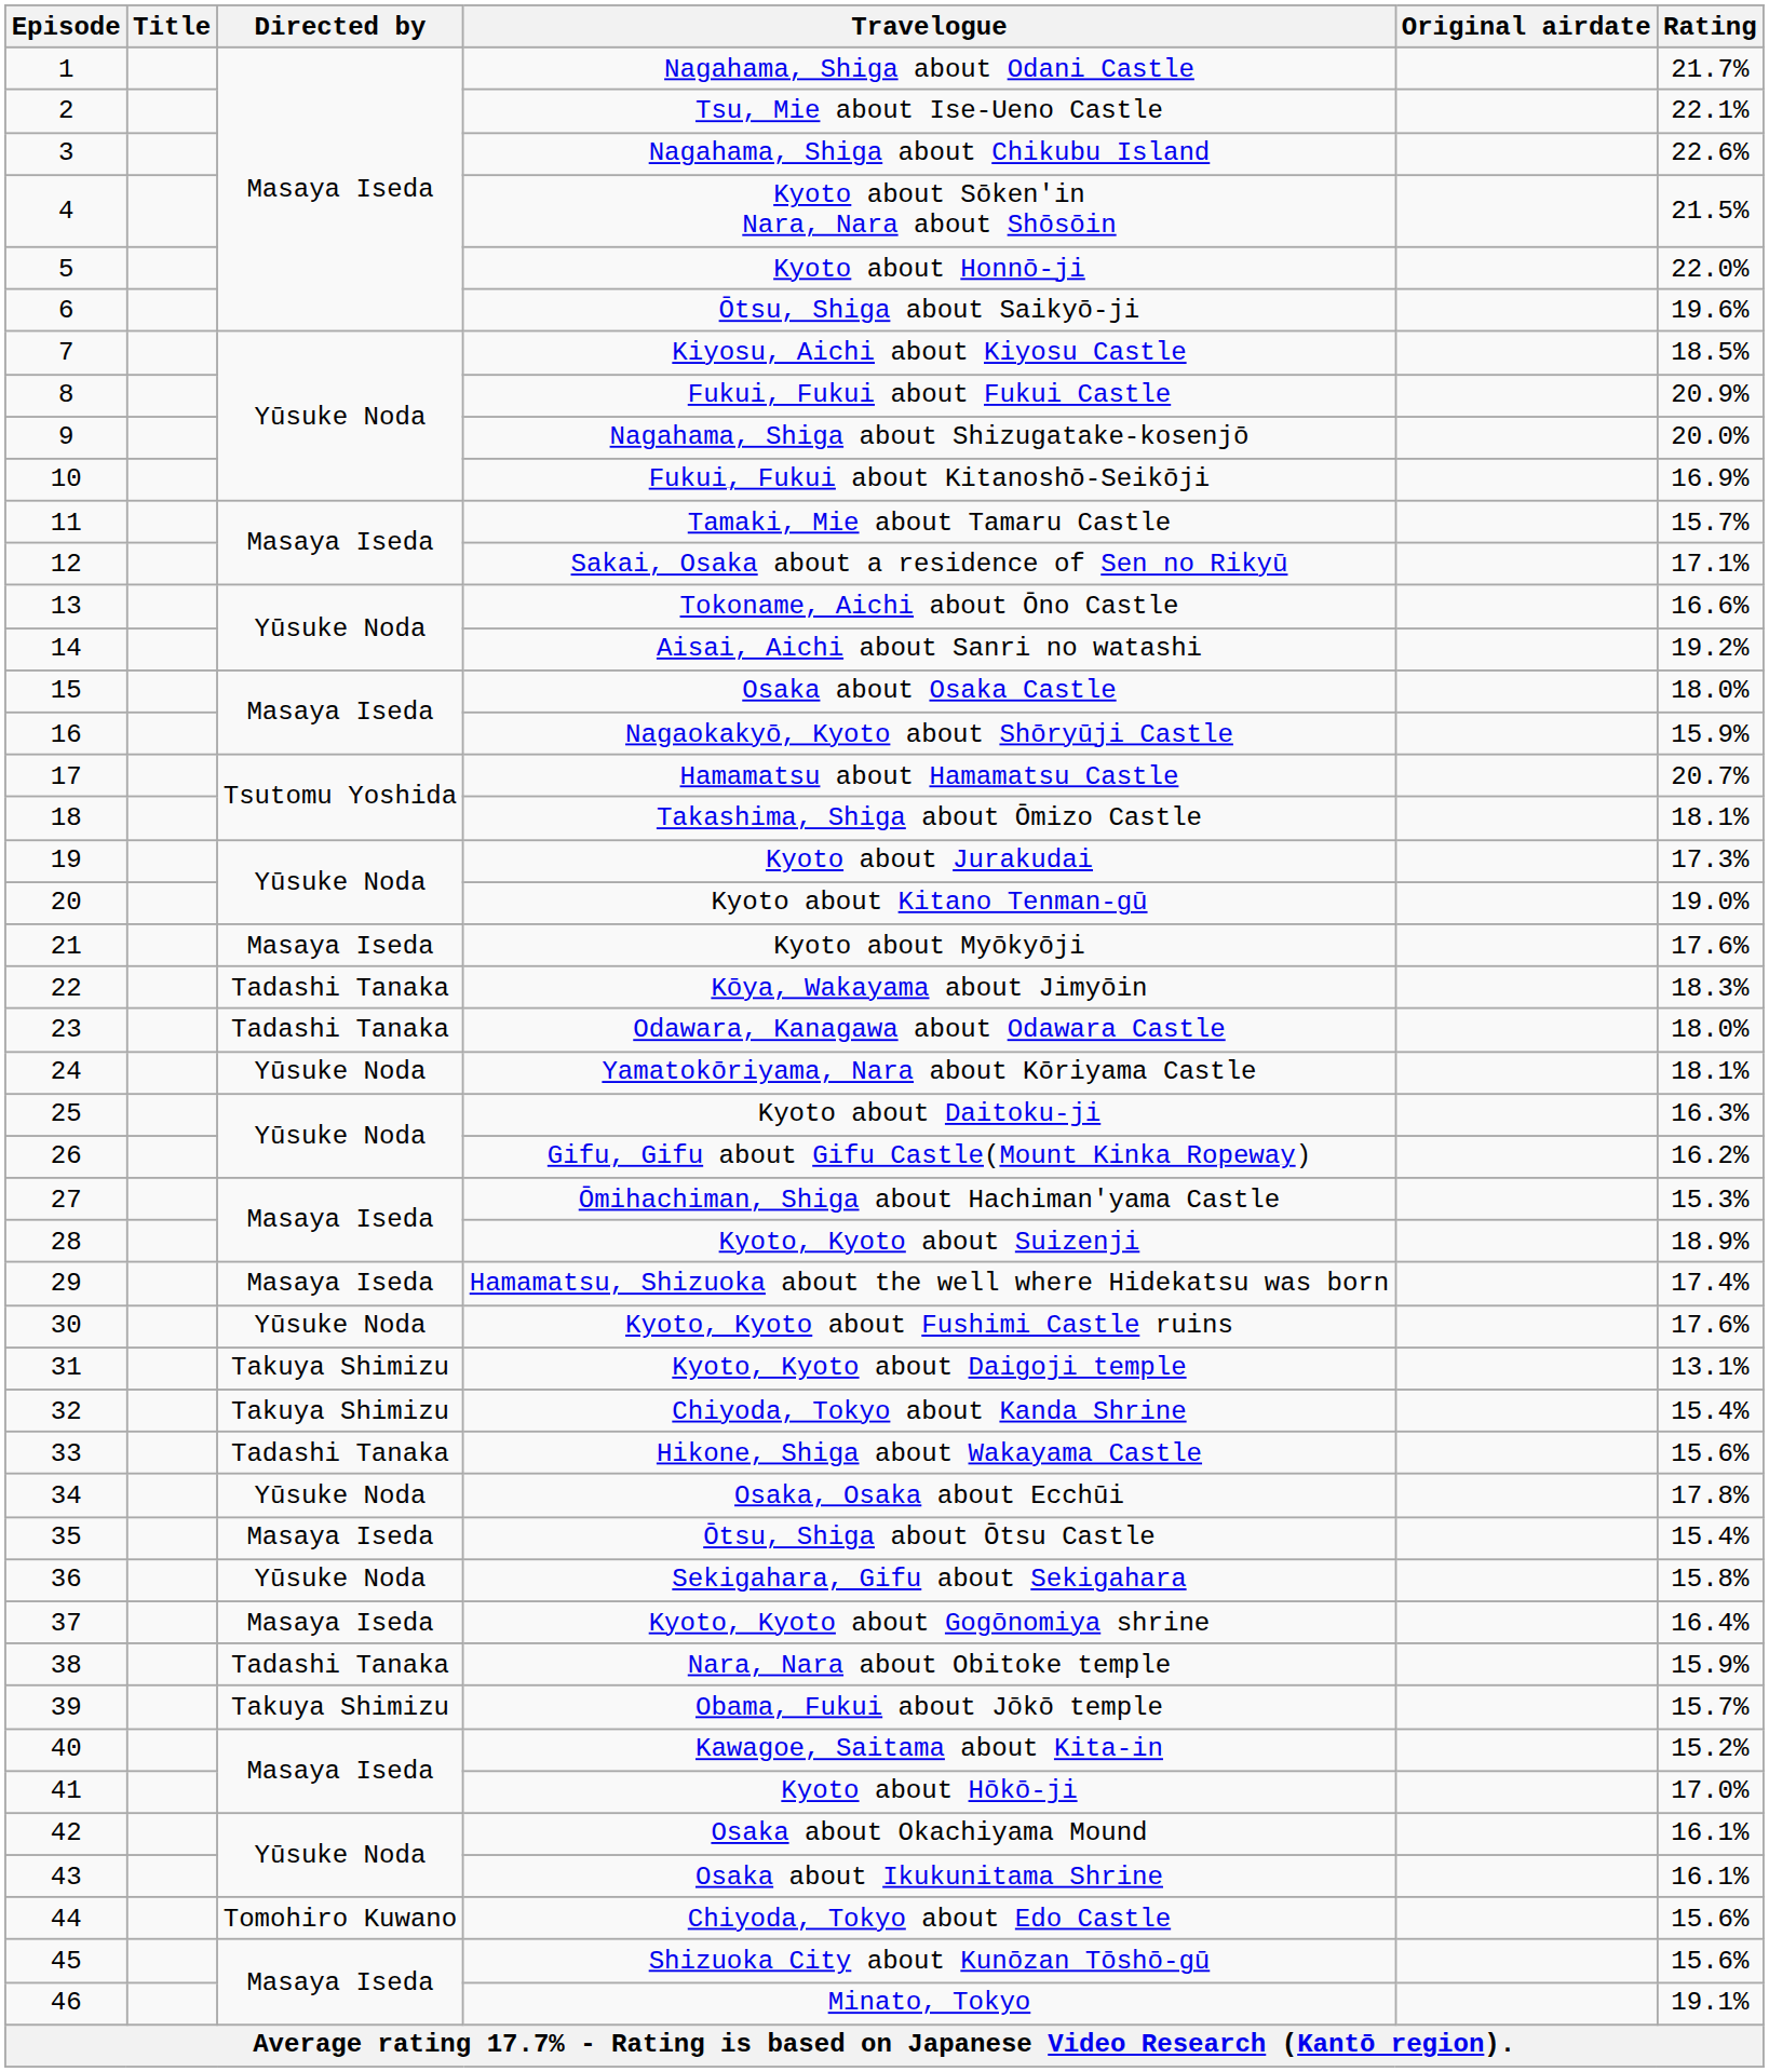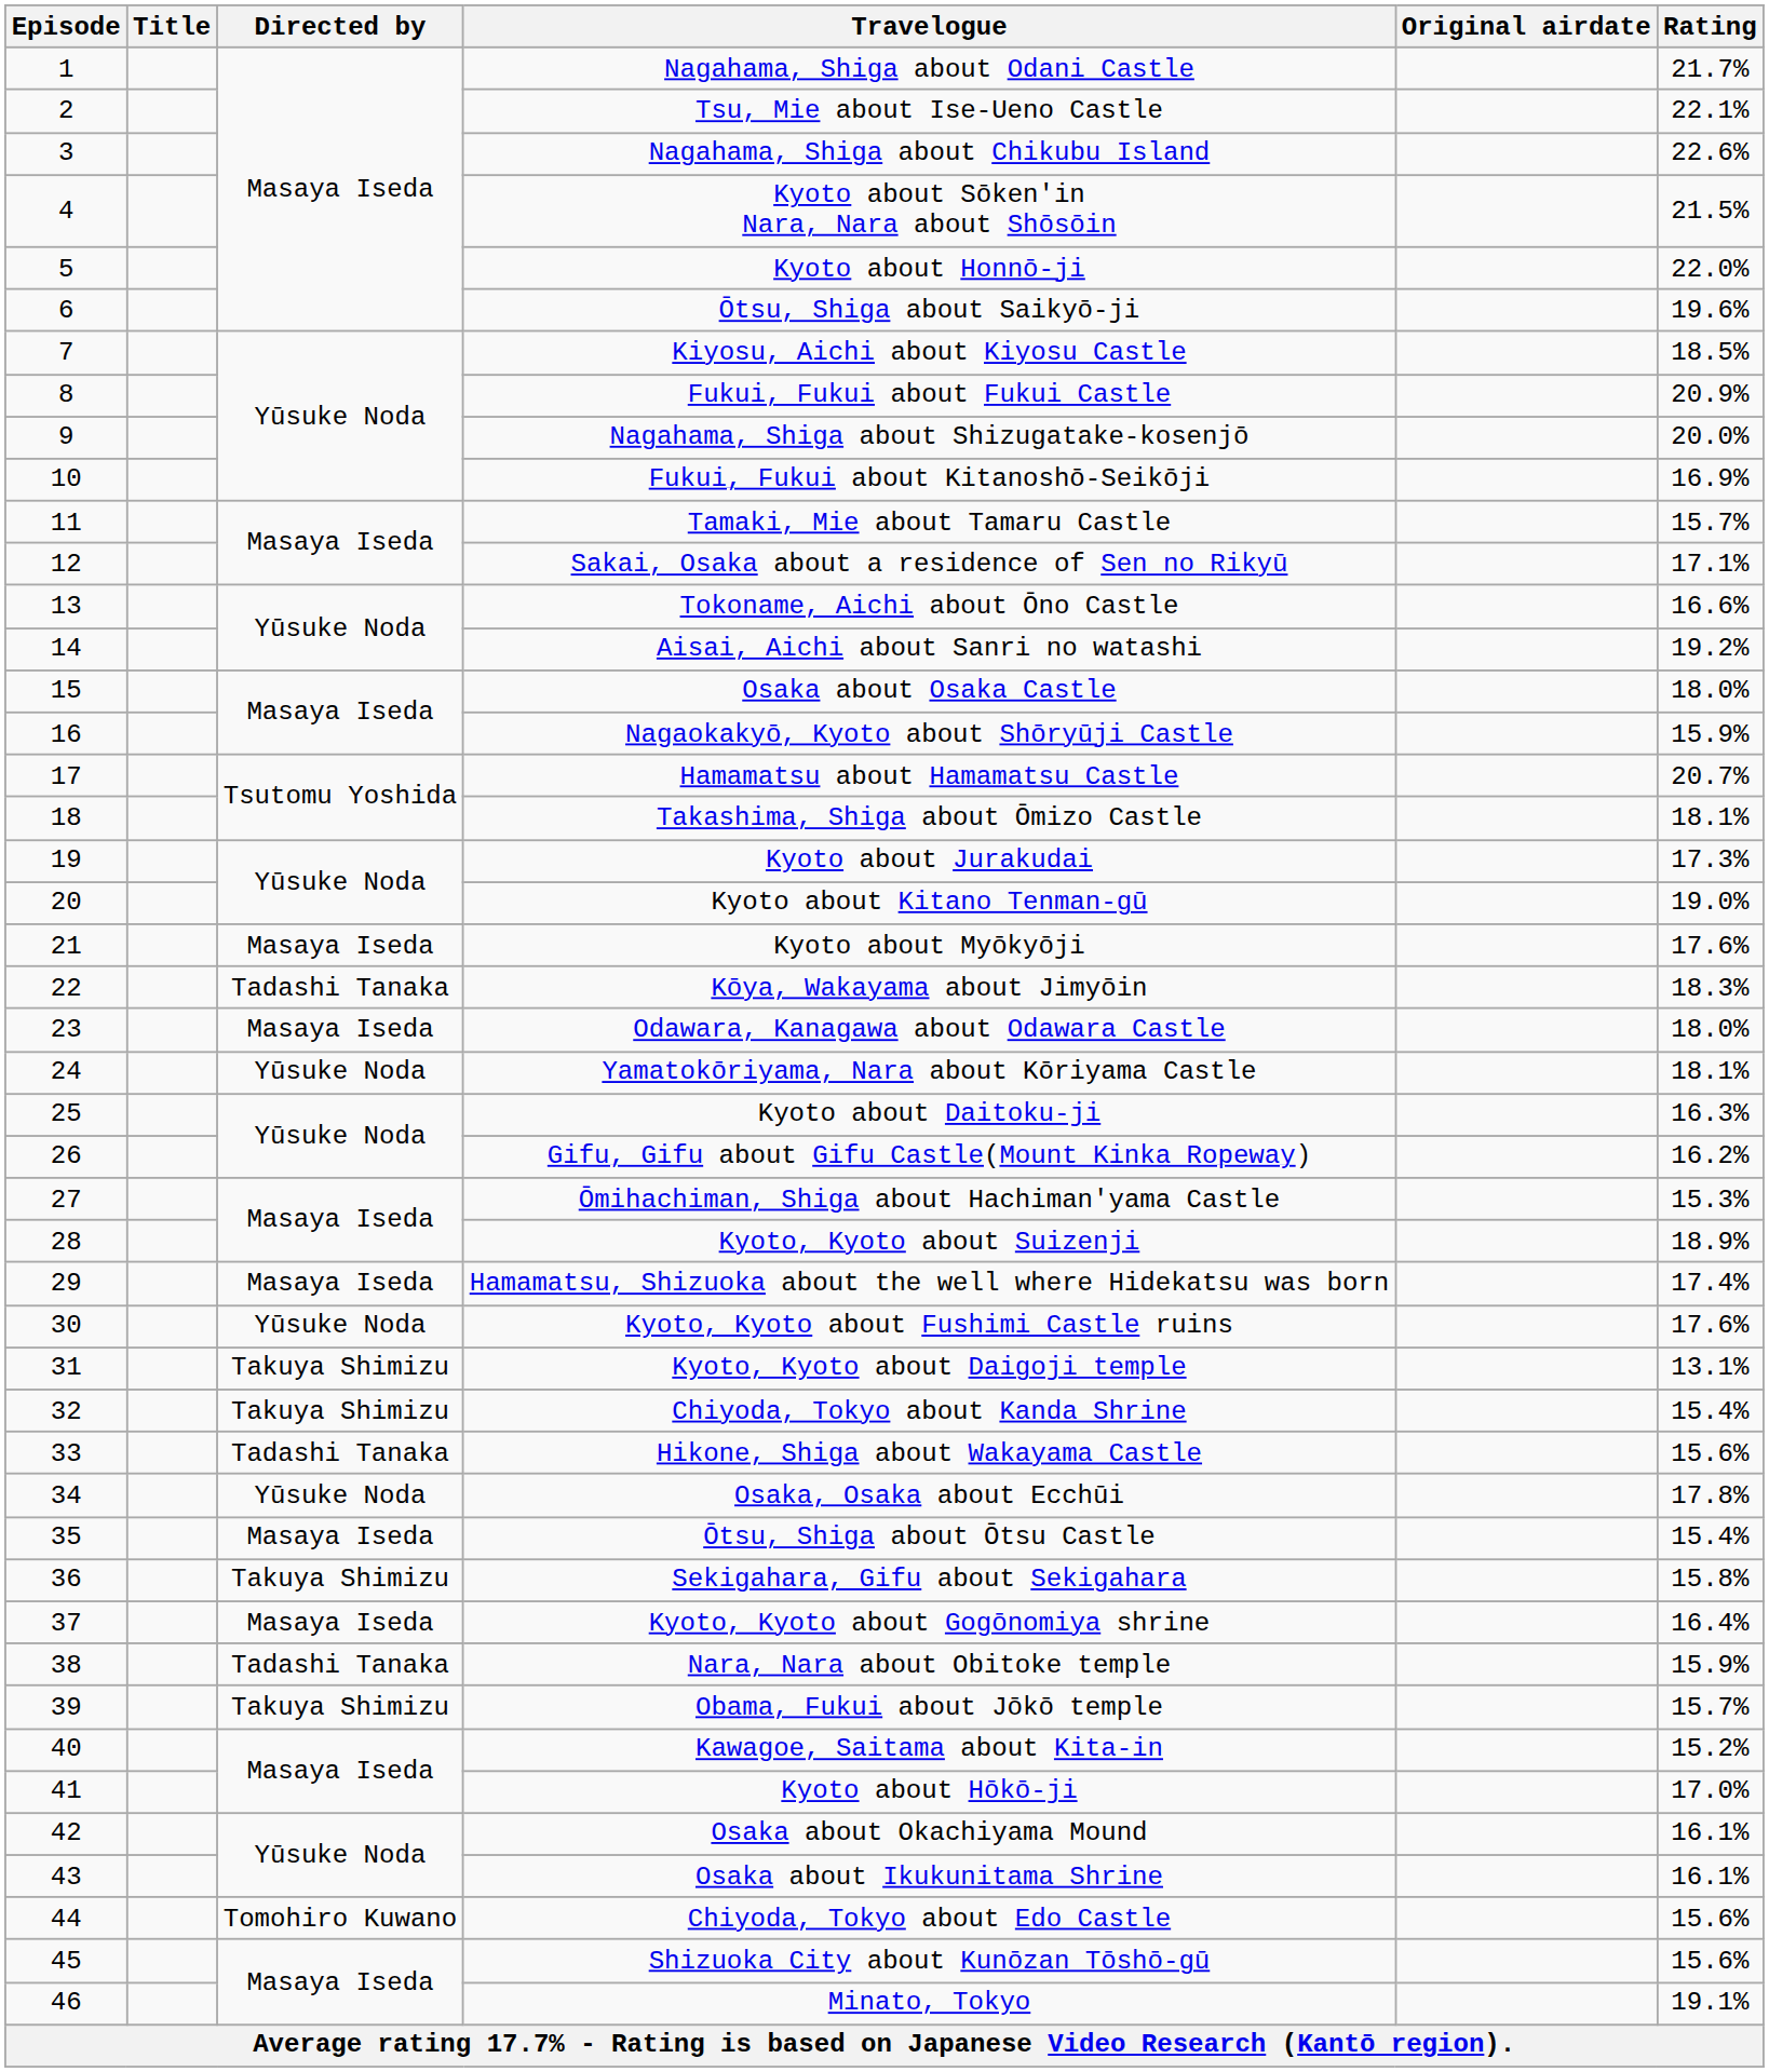 <table class="wikitable" style="text-align:center">
 <tr>
 <th>Episode</th>
 <th>Title</th>
 <th>Directed by</th>
 <th>Travelogue</th>
 <th>Original airdate</th>
 <th>Rating</th>
 </tr>
 <tr>
 <td>1</td>
 <td></td>
 <td rowspan="6">Masaya Iseda</td>
 <td><a href='#'>Nagahama, Shiga</a> about <a href='#'>Odani Castle</a></td>
 <td></td>
 <td>21.7%</td>
 </tr>
 <tr>
 <td>2</td>
 <td></td>
 <td><a href='#'>Tsu, Mie</a> about Ise-Ueno Castle</td>
 <td></td>
 <td>22.1%</td>
 </tr>
 <tr>
 <td>3</td>
 <td></td>
 <td><a href='#'>Nagahama, Shiga</a> about <a href='#'>Chikubu Island</a></td>
 <td></td>
 <td><span>22.6%</span></td>
 </tr>
 <tr>
 <td>4</td>
 <td></td>
 <td><a href='#'>Kyoto</a> about Sōken'in<br><a href='#'>Nara, Nara</a> about <a href='#'>Shōsōin</a></td>
 <td></td>
 <td>21.5%</td>
 </tr>
 <tr>
 <td>5</td>
 <td></td>
 <td><a href='#'>Kyoto</a> about <a href='#'>Honnō-ji</a></td>
 <td></td>
 <td>22.0%</td>
 </tr>
 <tr>
 <td>6</td>
 <td></td>
 <td><a href='#'>Ōtsu, Shiga</a> about Saikyō-ji</td>
 <td></td>
 <td>19.6%</td>
 </tr>
 <tr>
 <td>7</td>
 <td></td>
 <td rowspan="4">Yūsuke Noda</td>
 <td><a href='#'>Kiyosu, Aichi</a> about <a href='#'>Kiyosu Castle</a></td>
 <td></td>
 <td>18.5%</td>
 </tr>
 <tr>
 <td>8</td>
 <td></td>
 <td><a href='#'>Fukui, Fukui</a> about <a href='#'>Fukui Castle</a></td>
 <td></td>
 <td>20.9%</td>
 </tr>
 <tr>
 <td>9</td>
 <td></td>
 <td><a href='#'>Nagahama, Shiga</a> about Shizugatake-kosenjō</td>
 <td></td>
 <td>20.0%</td>
 </tr>
 <tr>
 <td>10</td>
 <td></td>
 <td><a href='#'>Fukui, Fukui</a> about Kitanoshō-Seikōji</td>
 <td></td>
 <td>16.9%</td>
 </tr>
 <tr>
 <td>11</td>
 <td></td>
 <td rowspan="2">Masaya Iseda</td>
 <td><a href='#'>Tamaki, Mie</a> about Tamaru Castle</td>
 <td></td>
 <td>15.7%</td>
 </tr>
 <tr>
 <td>12</td>
 <td></td>
 <td><a href='#'>Sakai, Osaka</a> about a residence of <a href='#'>Sen no Rikyū</a></td>
 <td></td>
 <td>17.1%</td>
 </tr>
 <tr>
 <td>13</td>
 <td></td>
 <td rowspan="2">Yūsuke Noda</td>
 <td><a href='#'>Tokoname, Aichi</a> about Ōno Castle</td>
 <td></td>
 <td>16.6%</td>
 </tr>
 <tr>
 <td>14</td>
 <td></td>
 <td><a href='#'>Aisai, Aichi</a> about Sanri no watashi</td>
 <td></td>
 <td>19.2%</td>
 </tr>
 <tr>
 <td>15</td>
 <td></td>
 <td rowspan="2">Masaya Iseda</td>
 <td><a href='#'>Osaka</a> about <a href='#'>Osaka Castle</a></td>
 <td></td>
 <td>18.0%</td>
 </tr>
 <tr>
 <td>16</td>
 <td></td>
 <td><a href='#'>Nagaokakyō, Kyoto</a> about <a href='#'>Shōryūji Castle</a></td>
 <td></td>
 <td>15.9%</td>
 </tr>
 <tr>
 <td>17</td>
 <td></td>
 <td rowspan="2">Tsutomu Yoshida</td>
 <td><a href='#'>Hamamatsu</a> about <a href='#'>Hamamatsu Castle</a></td>
 <td></td>
 <td>20.7%</td>
 </tr>
 <tr>
 <td>18</td>
 <td></td>
 <td><a href='#'>Takashima, Shiga</a> about Ōmizo Castle</td>
 <td></td>
 <td>18.1%</td>
 </tr>
 <tr>
 <td>19</td>
 <td></td>
 <td rowspan="2">Yūsuke Noda</td>
 <td><a href='#'>Kyoto</a> about <a href='#'>Jurakudai</a></td>
 <td></td>
 <td>17.3%</td>
 </tr>
 <tr>
 <td>20</td>
 <td></td>
 <td>Kyoto about <a href='#'>Kitano Tenman-gū</a></td>
 <td></td>
 <td>19.0%</td>
 </tr>
 <tr>
 <td>21</td>
 <td></td>
 <td>Masaya Iseda</td>
 <td>Kyoto about Myōkyōji</td>
 <td></td>
 <td>17.6%</td>
 </tr>
 <tr>
 <td>22</td>
 <td></td>
 <td>Tadashi Tanaka</td>
 <td><a href='#'>Kōya, Wakayama</a> about Jimyōin</td>
 <td></td>
 <td>18.3%</td>
 </tr>
 <tr>
 <td>23</td>
 <td></td>
-<td>Tadashi Tanaka</td>
+<td>Masaya Iseda</td>
 <td><a href='#'>Odawara, Kanagawa</a> about <a href='#'>Odawara Castle</a></td>
 <td></td>
 <td>18.0%</td>
 </tr>
 <tr>
 <td>24</td>
 <td></td>
 <td>Yūsuke Noda</td>
 <td><a href='#'>Yamatokōriyama, Nara</a> about Kōriyama Castle</td>
 <td></td>
 <td>18.1%</td>
 </tr>
 <tr>
 <td>25</td>
 <td></td>
 <td rowspan="2">Yūsuke Noda</td>
 <td>Kyoto about <a href='#'>Daitoku-ji</a></td>
 <td></td>
 <td>16.3%</td>
 </tr>
 <tr>
 <td>26</td>
 <td></td>
 <td><a href='#'>Gifu, Gifu</a> about <a href='#'>Gifu Castle</a>(<a href='#'>Mount Kinka Ropeway</a>)</td>
 <td></td>
 <td>16.2%</td>
 </tr>
 <tr>
 <td>27</td>
 <td></td>
 <td rowspan="2">Masaya Iseda</td>
 <td><a href='#'>Ōmihachiman, Shiga</a> about Hachiman'yama Castle</td>
 <td></td>
 <td>15.3%</td>
 </tr>
 <tr>
 <td>28</td>
 <td></td>
 <td><a href='#'>Kyoto, Kyoto</a> about <a href='#'>Suizenji</a></td>
 <td></td>
 <td>18.9%</td>
 </tr>
 <tr>
 <td>29</td>
 <td></td>
 <td>Masaya Iseda</td>
 <td><a href='#'>Hamamatsu, Shizuoka</a> about the well where Hidekatsu was born</td>
 <td></td>
 <td>17.4%</td>
 </tr>
 <tr>
 <td>30</td>
 <td></td>
 <td>Yūsuke Noda</td>
 <td><a href='#'>Kyoto, Kyoto</a> about <a href='#'>Fushimi Castle</a> ruins</td>
 <td></td>
 <td>17.6%</td>
 </tr>
 <tr>
 <td>31</td>
 <td></td>
 <td>Takuya Shimizu</td>
 <td><a href='#'>Kyoto, Kyoto</a> about <a href='#'>Daigoji temple</a></td>
 <td></td>
 <td><span>13.1%</span></td>
 </tr>
 <tr>
 <td>32</td>
 <td></td>
 <td>Takuya Shimizu</td>
 <td><a href='#'>Chiyoda, Tokyo</a> about <a href='#'>Kanda Shrine</a></td>
 <td></td>
 <td>15.4%</td>
 </tr>
 <tr>
 <td>33</td>
 <td></td>
 <td>Tadashi Tanaka</td>
 <td><a href='#'>Hikone, Shiga</a> about <a href='#'>Wakayama Castle</a></td>
 <td></td>
 <td>15.6%</td>
 </tr>
 <tr>
 <td>34</td>
 <td></td>
 <td>Yūsuke Noda</td>
 <td><a href='#'>Osaka, Osaka</a> about Ecchūi</td>
 <td></td>
 <td>17.8%</td>
 </tr>
 <tr>
 <td>35</td>
 <td></td>
 <td>Masaya Iseda</td>
 <td><a href='#'>Ōtsu, Shiga</a> about Ōtsu Castle</td>
 <td></td>
 <td>15.4%</td>
 </tr>
 <tr>
 <td>36</td>
 <td></td>
-<td>Yūsuke Noda</td>
+<td>Takuya Shimizu</td>
 <td><a href='#'>Sekigahara, Gifu</a> about <a href='#'>Sekigahara</a></td>
 <td></td>
 <td>15.8%</td>
 </tr>
 <tr>
 <td>37</td>
 <td></td>
 <td>Masaya Iseda</td>
 <td><a href='#'>Kyoto, Kyoto</a> about <a href='#'>Gogōnomiya</a> shrine</td>
 <td></td>
 <td>16.4%</td>
 </tr>
 <tr>
 <td>38</td>
 <td></td>
 <td>Tadashi Tanaka</td>
 <td><a href='#'>Nara, Nara</a> about Obitoke temple</td>
 <td></td>
 <td>15.9%</td>
 </tr>
 <tr>
 <td>39</td>
 <td></td>
 <td>Takuya Shimizu</td>
 <td><a href='#'>Obama, Fukui</a> about Jōkō temple</td>
 <td></td>
 <td>15.7%</td>
 </tr>
 <tr>
 <td>40</td>
 <td></td>
 <td rowspan="2">Masaya Iseda</td>
 <td><a href='#'>Kawagoe, Saitama</a> about <a href='#'>Kita-in</a></td>
 <td></td>
 <td>15.2%</td>
 </tr>
 <tr>
 <td>41</td>
 <td></td>
 <td><a href='#'>Kyoto</a> about <a href='#'>Hōkō-ji</a></td>
 <td></td>
 <td>17.0%</td>
 </tr>
 <tr>
 <td>42</td>
 <td></td>
 <td rowspan="2">Yūsuke Noda</td>
 <td><a href='#'>Osaka</a> about Okachiyama Mound</td>
 <td></td>
 <td>16.1%</td>
 </tr>
 <tr>
 <td>43</td>
 <td></td>
 <td><a href='#'>Osaka</a> about <a href='#'>Ikukunitama Shrine</a></td>
 <td></td>
 <td>16.1%</td>
 </tr>
 <tr>
 <td>44</td>
 <td></td>
 <td>Tomohiro Kuwano</td>
 <td><a href='#'>Chiyoda, Tokyo</a> about <a href='#'>Edo Castle</a></td>
 <td></td>
 <td>15.6%</td>
 </tr>
 <tr>
 <td>45</td>
 <td></td>
 <td rowspan="2">Masaya Iseda</td>
 <td><a href='#'>Shizuoka City</a> about <a href='#'>Kunōzan Tōshō-gū</a></td>
 <td></td>
 <td>15.6%</td>
 </tr>
 <tr>
 <td>46</td>
 <td></td>
 <td><a href='#'>Minato, Tokyo</a></td>
 <td></td>
 <td>19.1%</td>
 </tr>
 <tr>
 <th colspan="6">Average rating 17.7% - Rating is based on Japanese <a href='#'>Video Research</a> (<a href='#'>Kantō region</a>).</th>
 </tr>
 </table>
